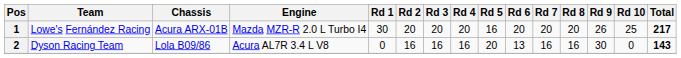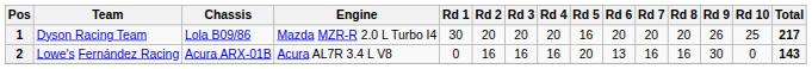 <table class="wikitable" style="font-size: 90%;">
 <tr>
 <th>Pos</th>
 <th>Team</th>
 <th>Chassis</th>
 <th>Engine</th>
 <th>Rd 1</th>
 <th>Rd 2</th>
 <th>Rd 3</th>
 <th>Rd 4</th>
 <th>Rd 5</th>
 <th>Rd 6</th>
 <th>Rd 7</th>
 <th>Rd 8</th>
 <th>Rd 9</th>
 <th>Rd 10</th>
 <th>Total</th>
 </tr>
 <tr>
 <th>1</th>
-<td> <a href='#'>Lowe's</a> <a href='#'>Fernández Racing</a></td>
-<td><a href='#'>Acura ARX-01B</a></td>
+<td> <a href='#'>Dyson Racing Team</a></td>
+<td><a href='#'>Lola B09/86</a></td>
 <td><a href='#'>Mazda</a> <a href='#'>MZR-R</a> 2.0 L Turbo I4</td>
 <td align="center">30</td>
 <td align="center">20</td>
 <td align="center">20</td>
 <td align="center">20</td>
 <td align="center">16</td>
 <td align="center">20</td>
 <td align="center">20</td>
 <td align="center">20</td>
 <td align="center">26</td>
 <td align="center">25</td>
 <td align="center"><strong>217</strong></td>
 </tr>
 <tr>
 <th>2</th>
-<td> <a href='#'>Dyson Racing Team</a></td>
-<td><a href='#'>Lola B09/86</a></td>
+<td> <a href='#'>Lowe's</a> <a href='#'>Fernández Racing</a></td>
+<td><a href='#'>Acura ARX-01B</a></td>
 <td><a href='#'>Acura</a> AL7R 3.4 L V8</td>
 <td align="center">0</td>
 <td align="center">16</td>
 <td align="center">16</td>
 <td align="center">16</td>
 <td align="center">20</td>
 <td align="center">13</td>
 <td align="center">16</td>
 <td align="center">16</td>
 <td align="center">30</td>
 <td align="center">0</td>
 <td align="center"><strong>143</strong></td>
 </tr>
 <tr>
 </tr>
 </table>
